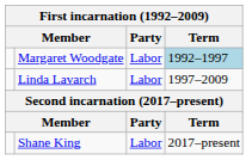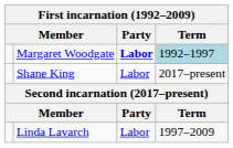 <table class="wikitable">
 <tr>
 <th colspan=4>First incarnation (1992–2009)</th>
 </tr>
 <tr>
 <th colspan="2">Member</th>
 <th>Party</th>
 <th>Term</th>
 </tr>
 <tr>
 <td> </td>
 <td><a href='#'>Margaret Woodgate</a></td>
-<td><a href='#'>Labor</a></td>
+<td><strong><a href='#'>Labor</a></strong></td>
 <td style="background: lightblue;">1992–1997</td>
 </tr>
 <tr>
 <td> </td>
-<td><a href='#'>Linda Lavarch</a></td>
+<td><a href='#'>Shane King</a></td>
 <td><a href='#'>Labor</a></td>
-<td>1997–2009</td>
+<td>2017–present</td>
 </tr>
 <tr>
 <th colspan=4>Second incarnation (2017–present)</th>
 </tr>
 <tr>
 <th colspan=2>Member</th>
 <th>Party</th>
 <th>Term</th>
 </tr>
 <tr>
 <td> </td>
-<td><a href='#'>Shane King</a></td>
+<td><a href='#'>Linda Lavarch</a></td>
 <td><a href='#'>Labor</a></td>
-<td>2017–present</td>
+<td>1997–2009</td>
 </tr>
 </table>
